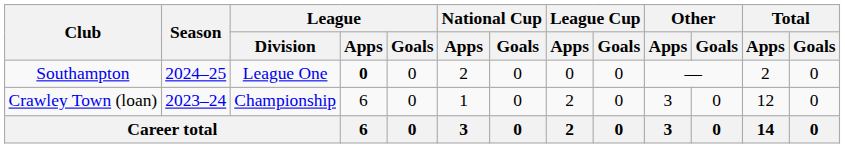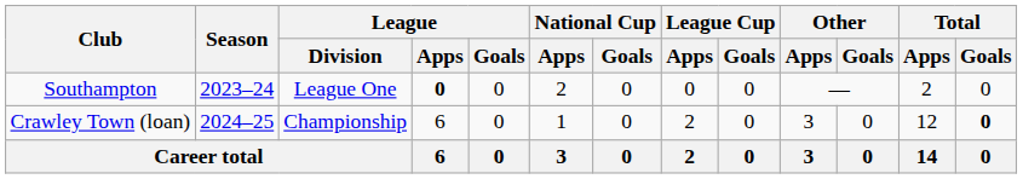 <table class=wikitable style=text-align:center>
 <tr>
 <th rowspan=2>Club</th>
 <th rowspan=2>Season</th>
 <th colspan=3>League</th>
 <th colspan=2>National Cup</th>
 <th colspan=2>League Cup</th>
 <th colspan=2>Other</th>
 <th colspan=2>Total</th>
 </tr>
 <tr>
 <th>Division</th>
 <th>Apps</th>
 <th>Goals</th>
 <th>Apps</th>
 <th>Goals</th>
 <th>Apps</th>
 <th>Goals</th>
 <th>Apps</th>
 <th>Goals</th>
 <th>Apps</th>
 <th>Goals</th>
 </tr>
 <tr>
 <td><a href='#'>Southampton</a></td>
-<td><a href='#'>2024–25</a></td>
+<td><a href='#'>2023–24</a></td>
 <td><a href='#'>League One</a></td>
 <td><strong>0</strong></td>
 <td>0</td>
 <td>2</td>
 <td>0</td>
 <td>0</td>
 <td>0</td>
 <td colspan="2">—</td>
 <td>2</td>
 <td>0</td>
 </tr>
 <tr>
 <td><a href='#'>Crawley Town</a> (loan)</td>
-<td><a href='#'>2023–24</a></td>
+<td><a href='#'>2024–25</a></td>
 <td><a href='#'>Championship</a></td>
 <td>6</td>
 <td>0</td>
 <td>1</td>
 <td>0</td>
 <td>2</td>
 <td>0</td>
 <td>3</td>
 <td>0</td>
 <td>12</td>
-<td>0</td>
+<td><strong>0</strong></td>
 </tr>
 <tr>
 <th colspan=3>Career total</th>
 <th>6</th>
 <th>0</th>
 <th>3</th>
 <th>0</th>
 <th>2</th>
 <th>0</th>
 <th>3</th>
 <th>0</th>
 <th>14</th>
 <th>0</th>
 </tr>
 </table>
